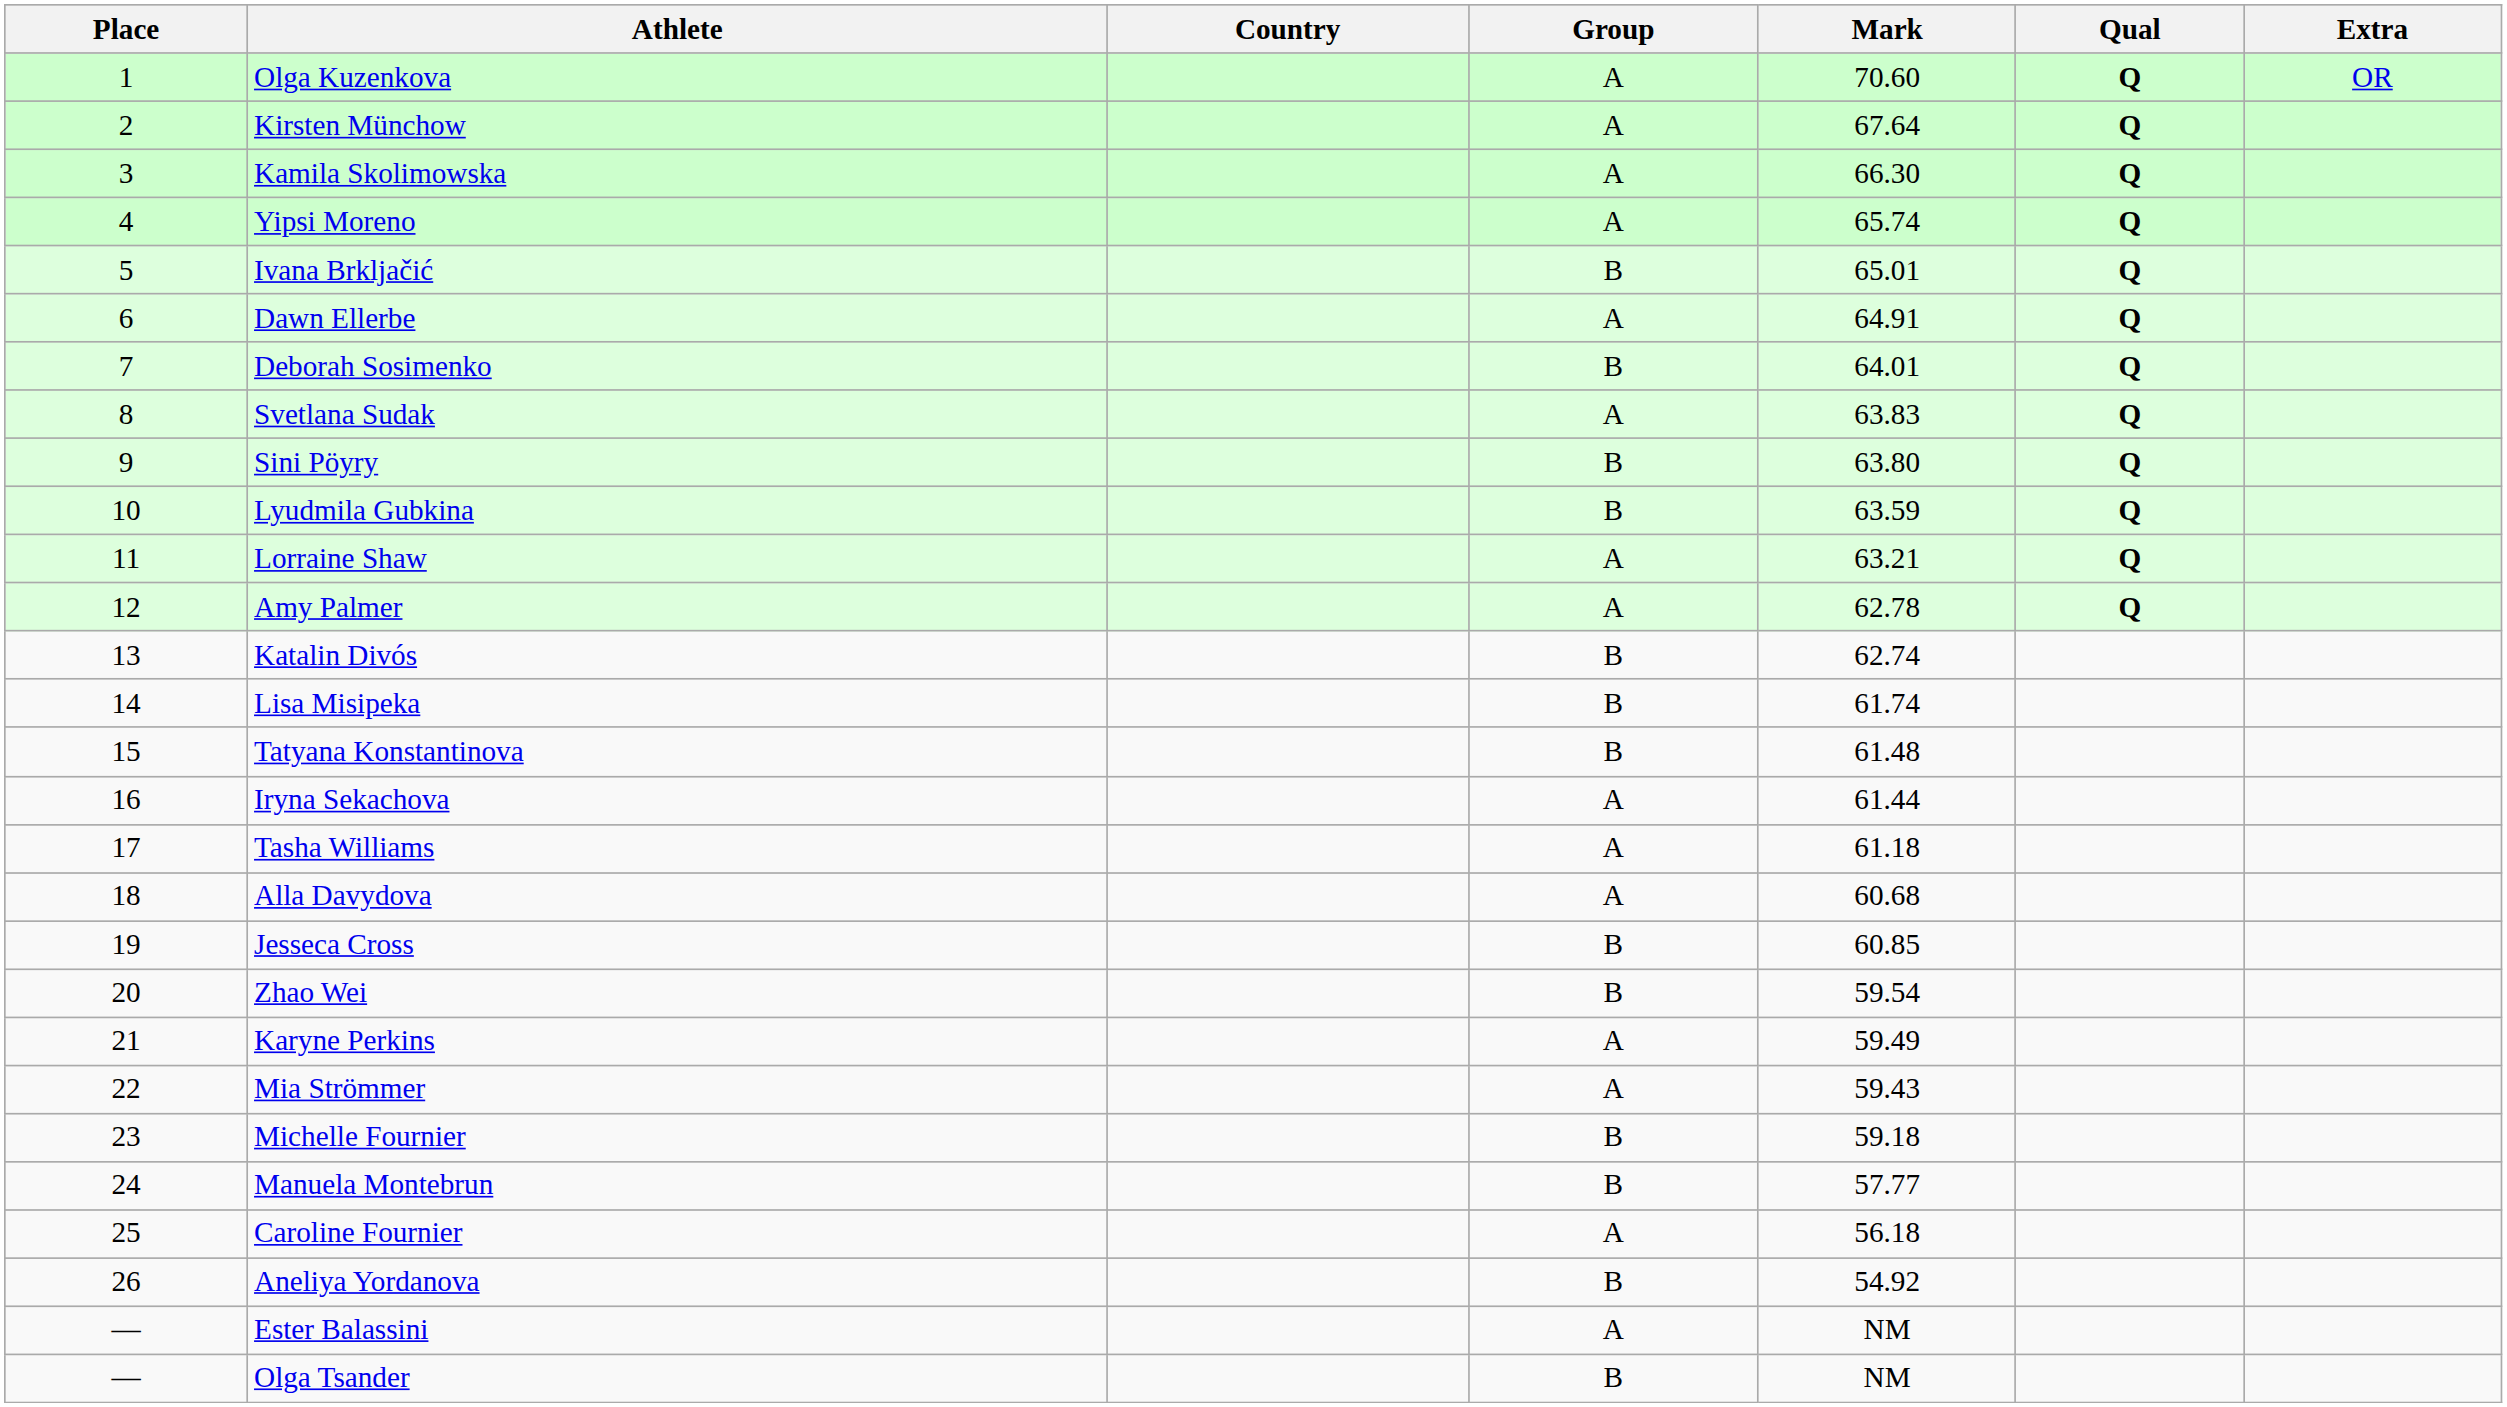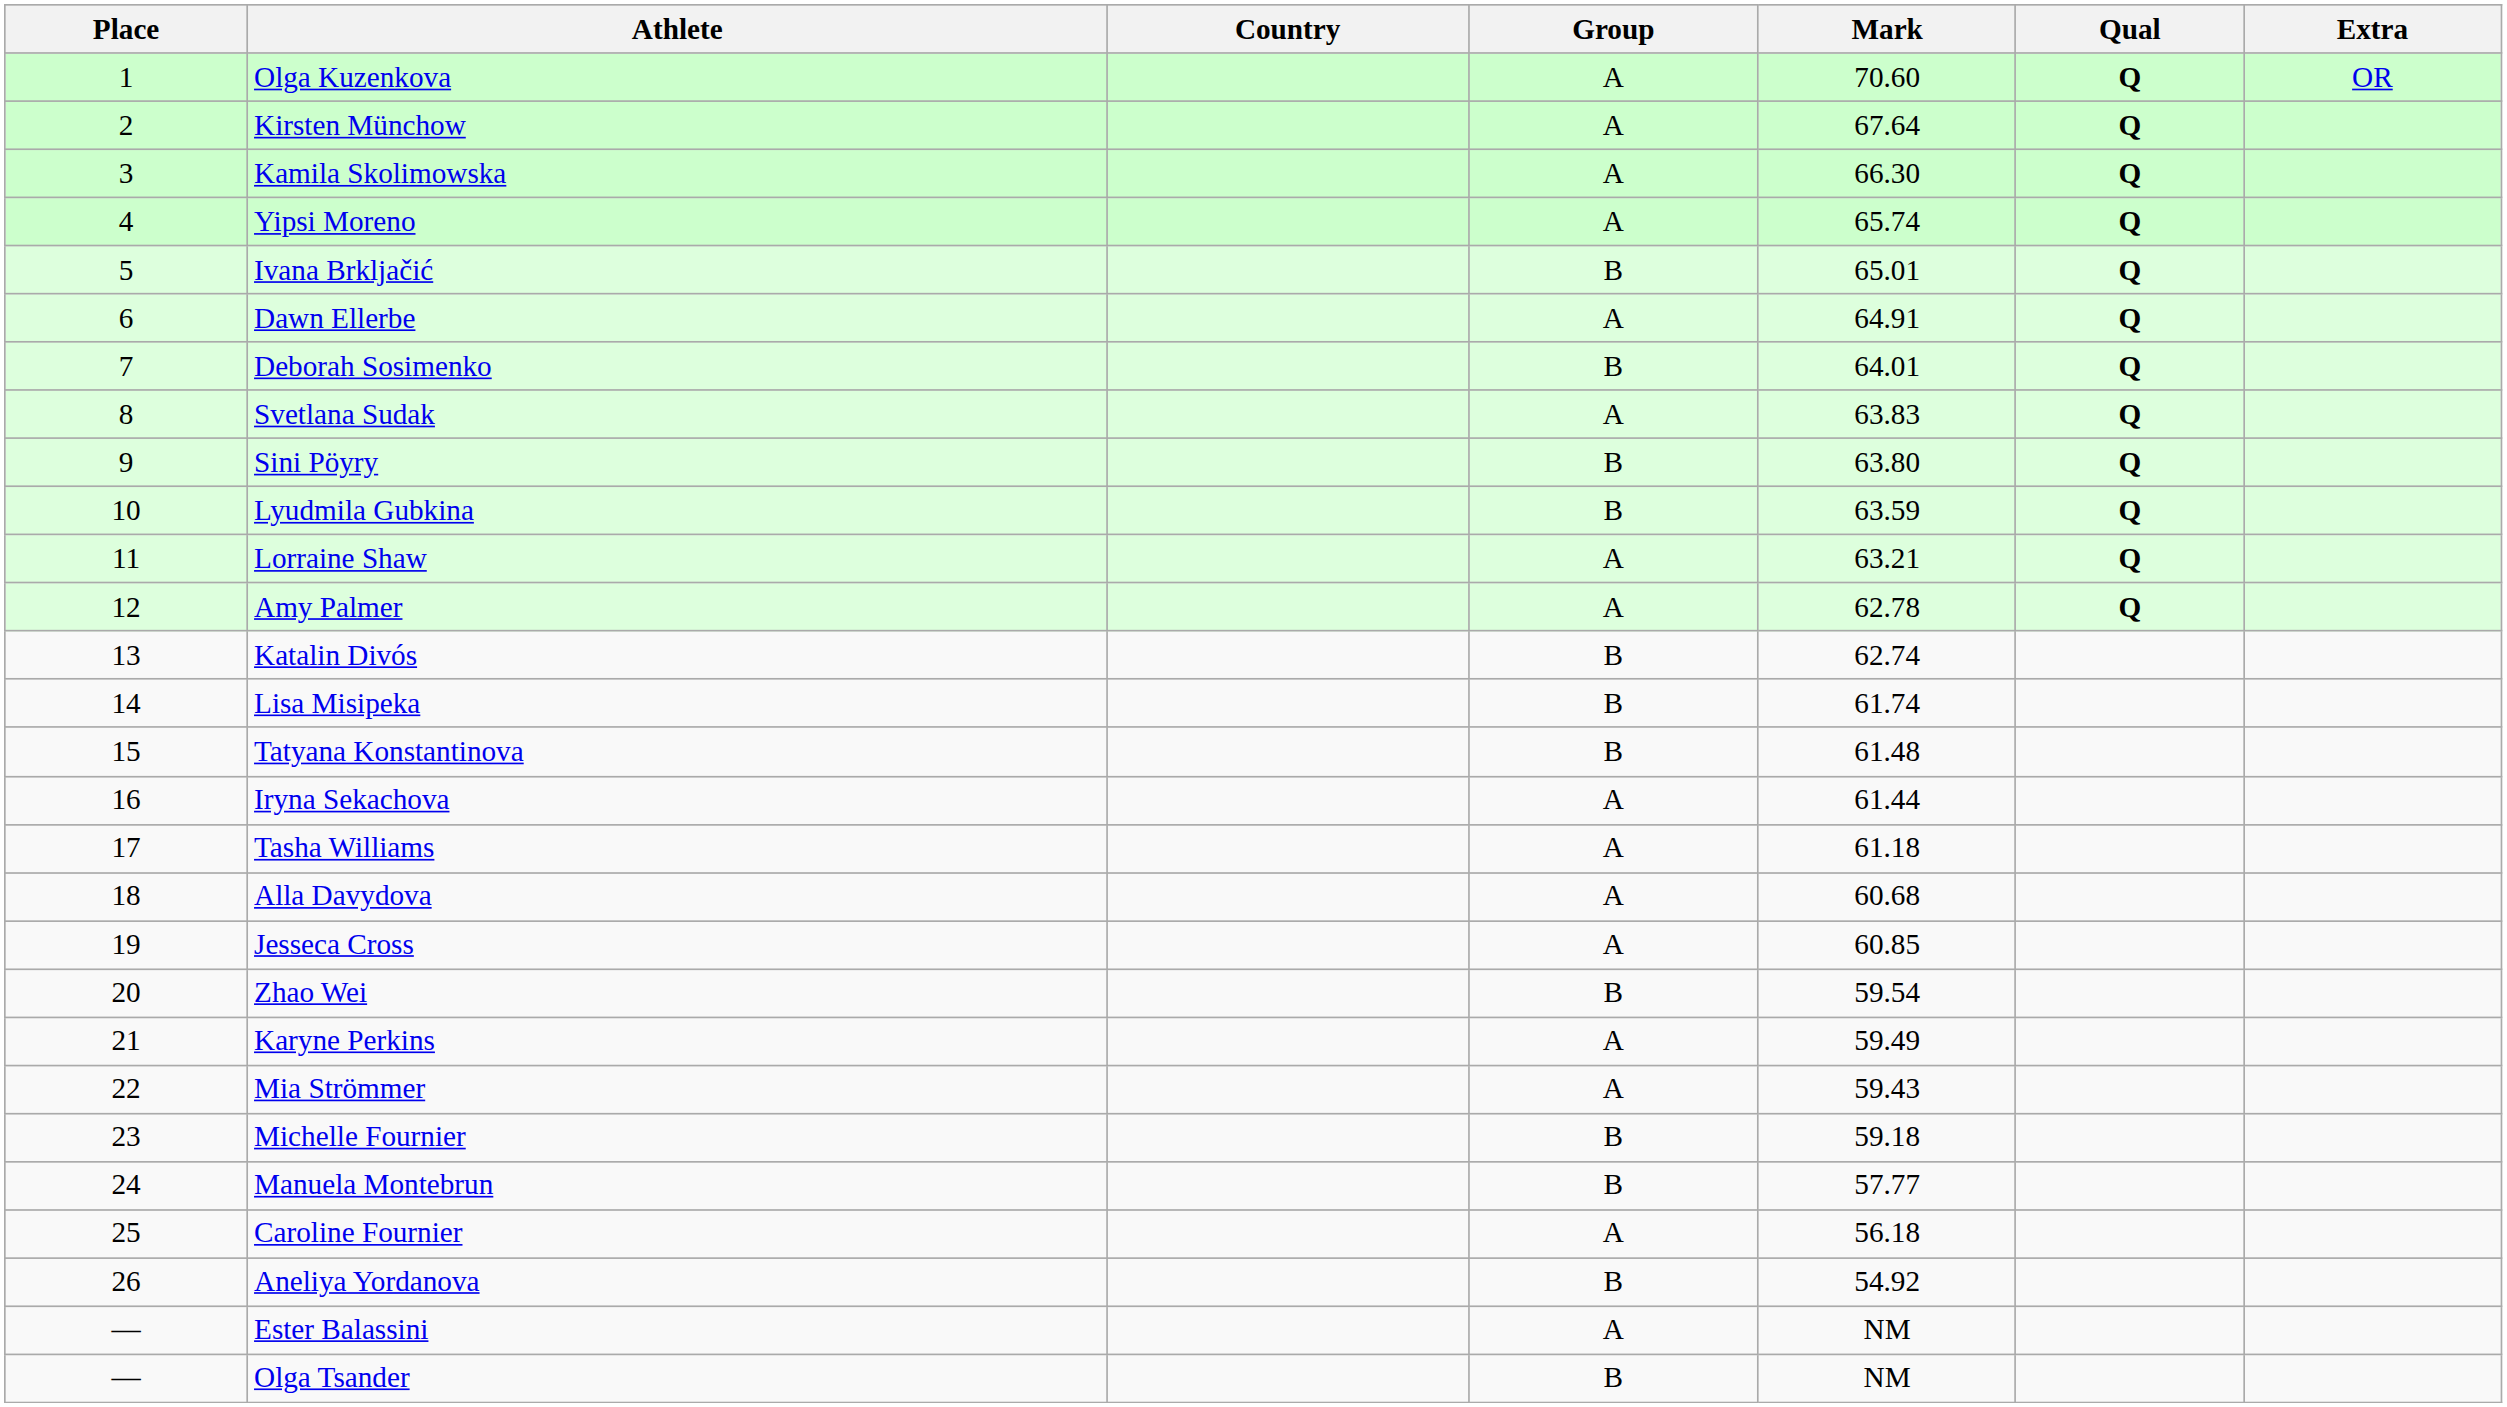 <table class="wikitable sortable" style=" text-align:center; font-size:110%;" width="95%">
 <tr>
 <th>Place</th>
 <th>Athlete</th>
 <th>Country</th>
 <th>Group</th>
 <th>Mark</th>
 <th>Qual</th>
 <th>Extra</th>
 </tr>
 <tr style="background:#ccffcc;">
 <td align=center>1</td>
 <td align=left><a href='#'>Olga Kuzenkova</a></td>
 <td></td>
 <td align=center>A</td>
 <td align=center>70.60</td>
 <td align=center><strong>Q</strong></td>
 <td align=center><a href='#'>OR</a></td>
 </tr>
 <tr style="background:#ccffcc;">
 <td align=center>2</td>
 <td align=left><a href='#'>Kirsten Münchow</a></td>
 <td></td>
 <td align=center>A</td>
 <td align=center>67.64</td>
 <td align=center><strong>Q</strong></td>
 <td align=center></td>
 </tr>
 <tr style="background:#ccffcc;">
 <td align=center>3</td>
 <td align=left><a href='#'>Kamila Skolimowska</a></td>
 <td></td>
 <td align=center>A</td>
 <td align=center>66.30</td>
 <td align=center><strong>Q</strong></td>
 <td align=center></td>
 </tr>
 <tr style="background:#ccffcc;">
 <td align=center>4</td>
 <td align=left><a href='#'>Yipsi Moreno</a></td>
 <td></td>
 <td align=center>A</td>
 <td align=center>65.74</td>
 <td align=center><strong>Q</strong></td>
 <td align=center></td>
 </tr>
 <tr style="background:#ddffdd;">
 <td align=center>5</td>
 <td align=left><a href='#'>Ivana Brkljačić</a></td>
 <td></td>
 <td align=center>B</td>
 <td align=center>65.01</td>
 <td align=center><strong>Q</strong></td>
 <td align=center></td>
 </tr>
 <tr style="background:#ddffdd;">
 <td align=center>6</td>
 <td align=left><a href='#'>Dawn Ellerbe</a></td>
 <td></td>
 <td align=center>A</td>
 <td align=center>64.91</td>
 <td align=center><strong>Q</strong></td>
 <td align=center></td>
 </tr>
 <tr style="background:#ddffdd;">
 <td align=center>7</td>
 <td align=left><a href='#'>Deborah Sosimenko</a></td>
 <td></td>
 <td align=center>B</td>
 <td align=center>64.01</td>
 <td align=center><strong>Q</strong></td>
 <td align=center></td>
 </tr>
 <tr style="background:#ddffdd;">
 <td align=center>8</td>
 <td align=left><a href='#'>Svetlana Sudak</a></td>
 <td></td>
 <td align=center>A</td>
 <td align=center>63.83</td>
 <td align=center><strong>Q</strong></td>
 <td align=center></td>
 </tr>
 <tr style="background:#ddffdd;">
 <td align=center>9</td>
 <td align=left><a href='#'>Sini Pöyry</a></td>
 <td></td>
 <td align=center>B</td>
 <td align=center>63.80</td>
 <td align=center><strong>Q</strong></td>
 <td align=center></td>
 </tr>
 <tr style="background:#ddffdd;">
 <td align=center>10</td>
 <td align=left><a href='#'>Lyudmila Gubkina</a></td>
 <td></td>
 <td align=center>B</td>
 <td align=center>63.59</td>
 <td align=center><strong>Q</strong></td>
 <td align=center></td>
 </tr>
 <tr style="background:#ddffdd;">
 <td align=center>11</td>
 <td align=left><a href='#'>Lorraine Shaw</a></td>
 <td></td>
 <td align=center>A</td>
 <td align=center>63.21</td>
 <td align=center><strong>Q</strong></td>
 <td></td>
 </tr>
 <tr style="background:#ddffdd;">
 <td align=center>12</td>
 <td align=left><a href='#'>Amy Palmer</a></td>
 <td></td>
 <td align=center>A</td>
 <td align=center>62.78</td>
 <td align=center><strong>Q</strong></td>
 <td></td>
 </tr>
 <tr>
 <td align=center>13</td>
 <td align=left><a href='#'>Katalin Divós</a></td>
 <td></td>
 <td align=center>B</td>
 <td align=center>62.74</td>
 <td align=center></td>
 <td></td>
 </tr>
 <tr>
 <td align=center>14</td>
 <td align=left><a href='#'>Lisa Misipeka</a></td>
 <td></td>
 <td align=center>B</td>
 <td align=center>61.74</td>
 <td align=center></td>
 <td></td>
 </tr>
 <tr>
 <td align=center>15</td>
 <td align=left><a href='#'>Tatyana Konstantinova</a></td>
 <td></td>
 <td align=center>B</td>
 <td align=center>61.48</td>
 <td></td>
 <td align=center></td>
 </tr>
 <tr>
 <td align=center>16</td>
 <td align=left><a href='#'>Iryna Sekachova</a></td>
 <td></td>
 <td align=center>A</td>
 <td align=center>61.44</td>
 <td align=center></td>
 </tr>
 <tr>
 <td align=center>17</td>
 <td align=left><a href='#'>Tasha Williams</a></td>
 <td></td>
 <td align=center>A</td>
 <td align=center>61.18</td>
 <td></td>
 <td></td>
 </tr>
 <tr>
 <td align=center>18</td>
 <td align=left><a href='#'>Alla Davydova</a></td>
 <td></td>
 <td align=center>A</td>
 <td align=center>60.68</td>
 <td align=center></td>
 <td></td>
 </tr>
 <tr>
 <td align=center>19</td>
 <td align=left><a href='#'>Jesseca Cross</a></td>
 <td></td>
-<td align=center>B</td>
+<td align=center>A</td>
 <td align=center>60.85</td>
 <td></td>
 <td></td>
 </tr>
 <tr>
 <td align=center>20</td>
 <td align=left><a href='#'>Zhao Wei</a></td>
 <td></td>
 <td align=center>B</td>
 <td align=center>59.54</td>
 <td align=center></td>
 <td></td>
 </tr>
 <tr>
 <td align=center>21</td>
 <td align=left><a href='#'>Karyne Perkins</a></td>
 <td></td>
 <td align=center>A</td>
 <td align=center>59.49</td>
 <td></td>
 <td></td>
 </tr>
 <tr>
 <td align=center>22</td>
 <td align=left><a href='#'>Mia Strömmer</a></td>
 <td></td>
 <td align=center>A</td>
 <td align=center>59.43</td>
 <td></td>
 <td></td>
 </tr>
 <tr>
 <td align=center>23</td>
 <td align=left><a href='#'>Michelle Fournier</a></td>
 <td></td>
 <td align=center>B</td>
 <td align=center>59.18</td>
 <td></td>
 <td></td>
 </tr>
 <tr>
 <td align=center>24</td>
 <td align=left><a href='#'>Manuela Montebrun</a></td>
 <td></td>
 <td align=center>B</td>
 <td align=center>57.77</td>
 <td></td>
 <td></td>
 </tr>
 <tr>
 <td align=center>25</td>
 <td align=left><a href='#'>Caroline Fournier</a></td>
 <td></td>
 <td align=center>A</td>
 <td align=center>56.18</td>
 <td></td>
 <td></td>
 </tr>
 <tr>
 <td align=center>26</td>
 <td align=left><a href='#'>Aneliya Yordanova</a></td>
 <td></td>
 <td align=center>B</td>
 <td align=center>54.92</td>
 <td></td>
 <td></td>
 </tr>
 <tr>
 <td align=center>—</td>
 <td align=left><a href='#'>Ester Balassini</a></td>
 <td></td>
 <td align=center>A</td>
 <td align=center>NM</td>
 <td></td>
 <td></td>
 </tr>
 <tr>
 <td align=center>—</td>
 <td align=left><a href='#'>Olga Tsander</a></td>
 <td></td>
 <td align=center>B</td>
 <td align=center>NM</td>
 <td></td>
 <td></td>
 </tr>
 </table>
